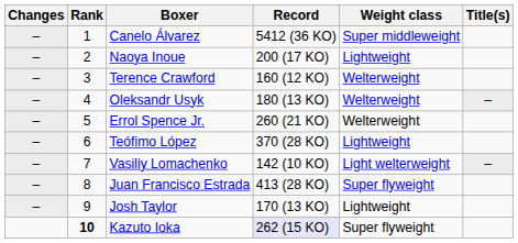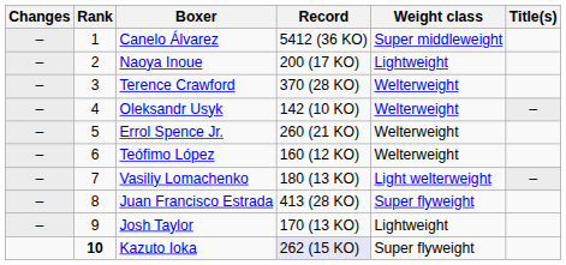 <table class="wikitable ">
 <tr>
 <th>Changes</th>
 <th>Rank</th>
 <th>Boxer</th>
 <th>Record</th>
 <th>Weight class</th>
 <th>Title(s)</th>
 </tr>
 <tr>
 <td align=center bgcolor=#ECECEC>–</td>
 <td align=center>1</td>
 <td><a href='#'>Canelo Álvarez</a></td>
 <td>5412 (36 KO)</td>
 <td><a href='#'>Super middleweight</a></td>
 <td></td>
 </tr>
 <tr>
 <td align=center bgcolor=#ECECEC>–</td>
 <td align=center>2</td>
 <td><a href='#'>Naoya Inoue</a></td>
 <td>200 (17 KO)</td>
 <td><a href='#'>Lightweight</a></td>
 <td></td>
 </tr>
 <tr>
 <td align=center bgcolor=#ECECEC>–</td>
 <td align=center>3</td>
 <td><a href='#'>Terence Crawford</a></td>
-<td>160 (12 KO)</td>
+<td>370 (28 KO)</td>
 <td><a href='#'>Welterweight</a></td>
 <td></td>
 </tr>
 <tr>
 <td align=center bgcolor=#ECECEC>–</td>
 <td align=center>4</td>
 <td><a href='#'>Oleksandr Usyk</a></td>
-<td>180 (13 KO)</td>
+<td>142 (10 KO)</td>
 <td><a href='#'>Welterweight</a></td>
 <td align=center bgcolor=#ECECEC data-sort-value="Z">–</td>
 </tr>
 <tr>
 <td align=center bgcolor=#ECECEC>–</td>
 <td align=center>5</td>
 <td><a href='#'>Errol Spence Jr.</a></td>
 <td>260 (21 KO)</td>
 <td>Welterweight</td>
 <td></td>
 </tr>
 <tr>
 <td align=center bgcolor=#ECECEC>–</td>
 <td align=center>6</td>
 <td><a href='#'>Teófimo López</a></td>
-<td>370 (28 KO)</td>
-<td><a href='#'>Lightweight</a></td>
+<td>160 (12 KO)</td>
+<td>Welterweight</td>
 <td></td>
 </tr>
 <tr>
 <td align=center bgcolor=#ECECEC>–</td>
 <td align=center>7</td>
 <td><a href='#'>Vasiliy Lomachenko</a></td>
-<td>142 (10 KO)</td>
+<td>180 (13 KO)</td>
 <td><a href='#'>Light welterweight</a></td>
 <td align=center bgcolor=#ECECEC data-sort-value="Z">–</td>
 </tr>
 <tr>
 <td align=center bgcolor=#ECECEC>–</td>
 <td align=center>8</td>
 <td><a href='#'>Juan Francisco Estrada</a></td>
 <td>413 (28 KO)</td>
 <td><a href='#'>Super flyweight</a></td>
 <td></td>
 </tr>
 <tr>
 <td align=center bgcolor=#ECECEC>–</td>
 <td align=center>9</td>
 <td><a href='#'>Josh Taylor</a></td>
 <td>170 (13 KO)</td>
 <td>Lightweight</td>
 <td></td>
 </tr>
 <tr>
 <td align=center></td>
 <td align=center><strong>10</strong></td>
 <td><a href='#'>Kazuto Ioka</a></td>
 <td style="background: lavender;">262 (15 KO)</td>
 <td>Super flyweight</td>
 <td></td>
 </tr>
 </table>
